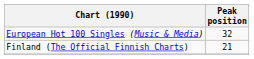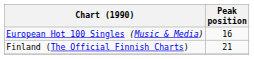 <table class="wikitable sortable">
 <tr>
 <th scope="col">Chart (1990)</th>
 <th scope="col">Peak<br>position</th>
 </tr>
 <tr>
 <td><a href='#'>European Hot 100 Singles</a> <em>(<a href='#'>Music & Media</a>)</em></td>
-<td style="text-align:center;">32</td>
+<td style="text-align:center;">16</td>
 </tr>
 <tr>
 <td>Finland (<a href='#'>The Official Finnish Charts</a>)</td>
 <td style="text-align:center;">21</td>
 </tr>
 <tr>
 </tr>
 <tr>
 </tr>
 </table>
